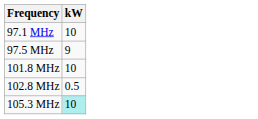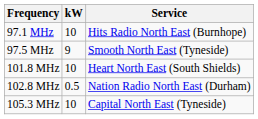 <table class="wikitable sortable">
 <tr>
 <th>Frequency</th>
 <th>kW</th>
+<th>Service</th>
 </tr>
 <tr>
 <td>97.1 <a href='#'>MHz</a></td>
 <td>10</td>
+<td><a href='#'>Hits Radio North East</a> (Burnhope)</td>
 </tr>
 <tr>
 <td>97.5 MHz</td>
 <td>9</td>
+<td><a href='#'>Smooth North East</a> (Tyneside)</td>
 </tr>
 <tr>
 <td>101.8 MHz</td>
 <td>10</td>
+<td><a href='#'>Heart North East</a> (South Shields)</td>
 </tr>
 <tr>
 <td>102.8 MHz</td>
 <td>0.5</td>
+<td><a href='#'>Nation Radio North East</a> (Durham)</td>
 </tr>
 <tr>
 <td>105.3 MHz</td>
-<td style="background: paleturquoise;">10</td>
+<td>10</td>
+<td><a href='#'>Capital North East</a> (Tyneside)</td>
 </tr>
 </table>
